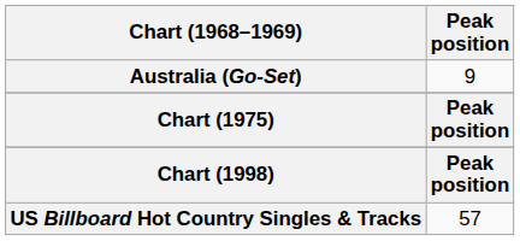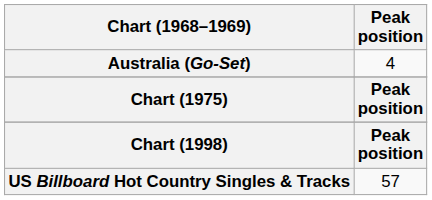 <table class="wikitable sortable plainrowheaders" style="text-align:center">
 <tr>
 <th scope=col>Chart (1968–1969)</th>
 <th scope=col>Peak<br>position</th>
 </tr>
 <tr>
 <th scope=row>Australia (<em>Go-Set</em>)</th>
-<td style="text-align:center;">9</td>
+<td style="text-align:center;">4</td>
 </tr>
 <tr>
 </tr>
 <tr>
 </tr>
 <tr>
 </tr>
 <tr>
 </tr>
 <tr>
 </tr>
 <tr>
 <th scope=col>Chart (1975)</th>
 <th scope=col>Peak<br>position</th>
 </tr>
 <tr>
 </tr>
 <tr>
 </tr>
 <tr>
 </tr>
 <tr>
 </tr>
 <tr>
 </tr>
 <tr>
 </tr>
 <tr>
 </tr>
 <tr>
 <th scope=col>Chart (1998)</th>
 <th scope=col>Peak<br>position</th>
 </tr>
 <tr>
 <th scope=row>US <em>Billboard</em> Hot Country Singles & Tracks</th>
 <td style="text-align:center;">57</td>
 </tr>
 </table>
